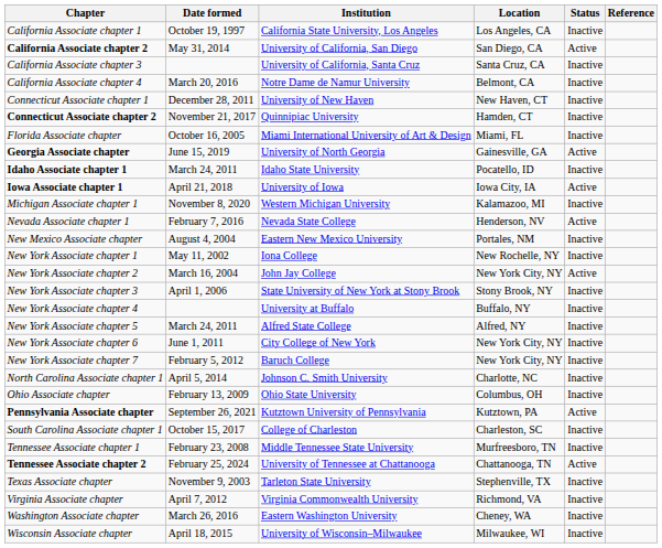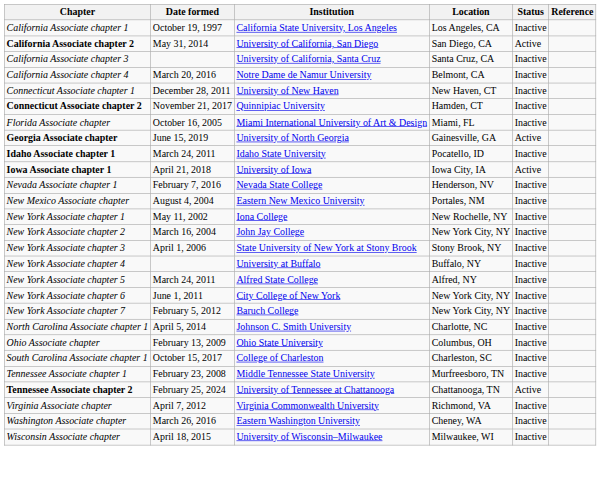 <table class="wikitable sortable">
 <tr>
 <th>Chapter</th>
 <th>Date formed</th>
 <th>Institution</th>
 <th>Location</th>
 <th>Status</th>
 <th>Reference</th>
 </tr>
 <tr>
 <td><em>California Associate chapter 1</em></td>
 <td>October 19, 1997</td>
 <td><a href='#'>California State University, Los Angeles</a></td>
 <td>Los Angeles, CA</td>
 <td>Inactive</td>
 <td></td>
 </tr>
 <tr>
 <td><strong>California Associate chapter 2</strong></td>
 <td>May 31, 2014</td>
 <td><a href='#'>University of California, San Diego</a></td>
 <td>San Diego, CA</td>
 <td><span>Active</span></td>
 <td></td>
 </tr>
 <tr>
 <td><em>California Associate chapter 3</em></td>
 <td></td>
 <td><a href='#'>University of California, Santa Cruz</a></td>
 <td>Santa Cruz, CA</td>
 <td>Inactive</td>
 <td></td>
 </tr>
 <tr>
 <td><em>California Associate chapter 4</em></td>
 <td>March 20, 2016</td>
 <td><a href='#'>Notre Dame de Namur University</a></td>
 <td>Belmont, CA</td>
 <td><span>Inactive</span></td>
 <td></td>
 </tr>
 <tr>
 <td><em>Connecticut Associate chapter 1</em></td>
 <td>December 28, 2011</td>
 <td><a href='#'>University of New Haven</a></td>
 <td>New Haven, CT</td>
 <td>Inactive</td>
 <td></td>
 </tr>
 <tr>
 <td><strong>Connecticut Associate chapter 2</strong></td>
 <td>November 21, 2017</td>
 <td><a href='#'>Quinnipiac University</a></td>
 <td>Hamden, CT</td>
 <td>Inactive</td>
 <td></td>
 </tr>
 <tr>
 <td><em>Florida Associate chapter</em></td>
 <td>October 16, 2005</td>
 <td><a href='#'>Miami International University of Art & Design</a></td>
 <td>Miami, FL</td>
 <td>Inactive</td>
 <td></td>
 </tr>
 <tr>
 <td><strong>Georgia Associate chapter</strong></td>
 <td>June 15, 2019</td>
 <td><a href='#'>University of North Georgia</a></td>
 <td>Gainesville, GA</td>
 <td><span>Active</span></td>
 <td></td>
 </tr>
 <tr>
 <td><strong>Idaho Associate chapter 1</strong></td>
 <td>March 24, 2011</td>
 <td><a href='#'>Idaho State University</a></td>
 <td>Pocatello, ID</td>
 <td>Inactive</td>
 <td></td>
 </tr>
 <tr>
 <td><strong>Iowa Associate chapter 1</strong></td>
 <td>April 21, 2018</td>
 <td><a href='#'>University of Iowa</a></td>
 <td>Iowa City, IA</td>
 <td><span>Active</span></td>
 <td></td>
 </tr>
 <tr>
-<td><em>Michigan Associate chapter 1</em></td>
-<td>November 8, 2020</td>
-<td><a href='#'>Western Michigan University</a></td>
-<td>Kalamazoo, MI</td>
-<td><span>Inactive</span></td>
-<td></td>
-</tr>
-<tr>
 <td><em>Nevada Associate chapter 1</em></td>
 <td>February 7, 2016</td>
 <td><a href='#'>Nevada State College</a></td>
 <td>Henderson, NV</td>
-<td><span>Active</span></td>
+<td>Inactive</td>
 <td></td>
 </tr>
 <tr>
 <td><em>New Mexico Associate chapter</em></td>
 <td>August 4, 2004</td>
 <td><a href='#'>Eastern New Mexico University</a></td>
 <td>Portales, NM</td>
 <td>Inactive</td>
 <td></td>
 </tr>
 <tr>
 <td><em>New York Associate chapter 1</em></td>
 <td>May 11, 2002</td>
 <td><a href='#'>Iona College</a></td>
 <td>New Rochelle, NY</td>
 <td>Inactive</td>
 <td></td>
 </tr>
 <tr>
 <td><em>New York Associate chapter 2</em></td>
 <td>March 16, 2004</td>
 <td><a href='#'>John Jay College</a></td>
 <td>New York City, NY</td>
-<td><span>Active</span></td>
+<td>Inactive</td>
 <td></td>
 </tr>
 <tr>
 <td><em>New York Associate chapter 3</em></td>
 <td>April 1, 2006</td>
 <td><a href='#'>State University of New York at Stony Brook</a></td>
 <td>Stony Brook, NY</td>
 <td>Inactive</td>
 <td></td>
 </tr>
 <tr>
 <td><em>New York Associate chapter 4</em></td>
 <td></td>
 <td><a href='#'>University at Buffalo</a></td>
 <td>Buffalo, NY</td>
 <td>Inactive</td>
 <td></td>
 </tr>
 <tr>
 <td><em>New York Associate chapter 5</em></td>
 <td>March 24, 2011</td>
 <td><a href='#'>Alfred State College</a></td>
 <td>Alfred, NY</td>
 <td>Inactive</td>
 <td></td>
 </tr>
 <tr>
 <td><em>New York Associate chapter 6</em></td>
 <td>June 1, 2011</td>
 <td><a href='#'>City College of New York</a></td>
 <td>New York City, NY</td>
 <td>Inactive</td>
 <td></td>
 </tr>
 <tr>
 <td><em>New York Associate chapter 7</em></td>
 <td>February 5, 2012</td>
 <td><a href='#'>Baruch College</a></td>
 <td>New York City, NY</td>
 <td>Inactive</td>
 <td></td>
 </tr>
 <tr>
 <td><em>North Carolina Associate chapter 1</em></td>
 <td>April 5, 2014</td>
 <td><a href='#'>Johnson C. Smith University</a></td>
 <td>Charlotte, NC</td>
 <td><span>Inactive</span></td>
 <td></td>
 </tr>
 <tr>
 <td><em>Ohio Associate chapter</em></td>
 <td>February 13, 2009</td>
 <td><a href='#'>Ohio State University</a></td>
 <td>Columbus, OH</td>
 <td>Inactive</td>
 <td></td>
 </tr>
 <tr>
-<td><strong>Pennsylvania Associate chapter</strong></td>
-<td>September 26, 2021</td>
-<td><a href='#'>Kutztown University of Pennsylvania</a></td>
-<td>Kutztown, PA</td>
-<td><span>Active</span></td>
-<td></td>
-</tr>
-<tr>
 <td><em>South Carolina Associate chapter 1</em></td>
 <td>October 15, 2017</td>
 <td><a href='#'>College of Charleston</a></td>
 <td>Charleston, SC</td>
 <td><span>Inactive</span></td>
 <td></td>
 </tr>
 <tr>
 <td><em>Tennessee Associate chapter 1</em></td>
 <td>February 23, 2008</td>
 <td><a href='#'>Middle Tennessee State University</a></td>
 <td>Murfreesboro, TN</td>
 <td>Inactive</td>
 <td></td>
 </tr>
 <tr>
 <td><strong>Tennessee Associate chapter 2</strong></td>
 <td>February 25, 2024</td>
 <td><a href='#'>University of Tennessee at Chattanooga</a></td>
 <td>Chattanooga, TN</td>
 <td><span>Active</span></td>
-<td></td>
-</tr>
-<tr>
-<td><em>Texas Associate chapter</em></td>
-<td>November 9, 2003</td>
-<td><a href='#'>Tarleton State University</a></td>
-<td>Stephenville, TX</td>
-<td>Inactive</td>
 <td></td>
 </tr>
 <tr>
 <td><em>Virginia Associate chapter</em></td>
 <td>April 7, 2012</td>
 <td><a href='#'>Virginia Commonwealth University</a></td>
 <td>Richmond, VA</td>
 <td>Inactive</td>
 <td></td>
 </tr>
 <tr>
 <td><em>Washington Associate chapter</em></td>
 <td>March 26, 2016</td>
 <td><a href='#'>Eastern Washington University</a></td>
 <td>Cheney, WA</td>
 <td><span>Inactive</span></td>
 <td></td>
 </tr>
 <tr>
 <td><em>Wisconsin Associate chapter</em></td>
 <td>April 18, 2015</td>
 <td><a href='#'>University of Wisconsin–Milwaukee</a></td>
 <td>Milwaukee, WI</td>
 <td>Inactive</td>
 <td></td>
 </tr>
 </table>
